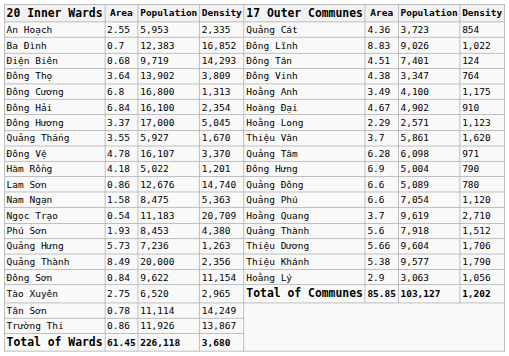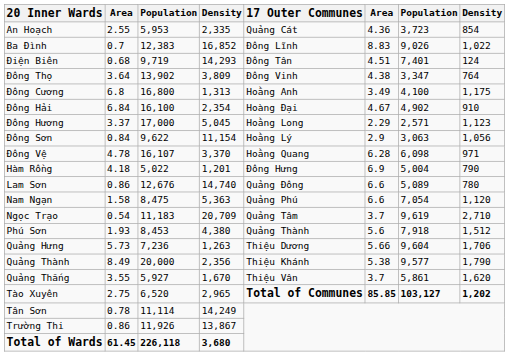 <table class="wikitable sortable">
 <tr>
 <th><big>20 Inner Wards</big></th>
 <th>Area</th>
 <th>Population</th>
 <th>Density</th>
 <th><big>17 Outer Communes</big></th>
 <th>Area</th>
 <th>Population</th>
 <th>Density</th>
 </tr>
 <tr>
 <td>An Hoạch</td>
 <td>2.55</td>
 <td>5,953</td>
 <td>2,335</td>
 <td>Quảng Cát</td>
 <td>4.36</td>
 <td>3,723</td>
 <td>854</td>
 </tr>
 <tr>
 <td>Ba Ðình</td>
 <td>0.7</td>
 <td>12,383</td>
 <td>16,852</td>
 <td>Ðông Lĩnh</td>
 <td>8.83</td>
 <td>9,026</td>
 <td>1,022</td>
 </tr>
 <tr>
 <td>Ðiện Biên</td>
 <td>0.68</td>
 <td>9,719</td>
 <td>14,293</td>
 <td>Ðông Tân</td>
 <td>4.51</td>
 <td>7,401</td>
 <td>124</td>
 </tr>
 <tr>
 <td>Ðông Thọ</td>
 <td>3.64</td>
 <td>13,902</td>
 <td>3,809</td>
 <td>Ðông Vinh</td>
 <td>4.38</td>
 <td>3,347</td>
 <td>764</td>
 </tr>
 <tr>
 <td>Ðông Cương</td>
 <td>6.8</td>
 <td>16,800</td>
 <td>1,313</td>
 <td>Hoằng Anh</td>
 <td>3.49</td>
 <td>4,100</td>
 <td>1,175</td>
 </tr>
 <tr>
 <td>Ðông Hải</td>
 <td>6.84</td>
 <td>16,100</td>
 <td>2,354</td>
 <td>Hoàng Ðại</td>
 <td>4.67</td>
 <td>4,902</td>
 <td>910</td>
 </tr>
 <tr>
 <td>Ðông Hương</td>
 <td>3.37</td>
 <td>17,000</td>
 <td>5,045</td>
 <td>Hoằng Long</td>
 <td>2.29</td>
 <td>2,571</td>
 <td>1,123</td>
 </tr>
 <tr>
-<td>Quảng Thắng</td>
-<td>3.55</td>
-<td>5,927</td>
-<td>1,670</td>
-<td>Thiệu Vân</td>
-<td>3.7</td>
-<td>5,861</td>
-<td>1,620</td>
+<td>Ðông Sơn</td>
+<td>0.84</td>
+<td>9,622</td>
+<td>11,154</td>
+<td>Hoằng Lý</td>
+<td>2.9</td>
+<td>3,063</td>
+<td>1,056</td>
 </tr>
 <tr>
 <td>Ðông Vệ</td>
 <td>4.78</td>
 <td>16,107</td>
 <td>3,370</td>
-<td>Quảng Tâm</td>
+<td>Hoằng Quang</td>
 <td>6.28</td>
 <td>6,098</td>
 <td>971</td>
 </tr>
 <tr>
 <td>Hàm Rồng</td>
 <td>4.18</td>
 <td>5,022</td>
 <td>1,201</td>
 <td>Ðông Hưng</td>
 <td>6.9</td>
 <td>5,004</td>
 <td>790</td>
 </tr>
 <tr>
 <td>Lam Sơn</td>
 <td>0.86</td>
 <td>12,676</td>
 <td>14,740</td>
 <td>Quảng Ðông</td>
 <td>6.6</td>
 <td>5,089</td>
 <td>780</td>
 </tr>
 <tr>
 <td>Nam Ngạn</td>
 <td>1.58</td>
 <td>8,475</td>
 <td>5,363</td>
 <td>Quảng Phú</td>
 <td>6.6</td>
 <td>7,054</td>
 <td>1,120</td>
 </tr>
 <tr>
 <td>Ngọc Trạo</td>
 <td>0.54</td>
 <td>11,183</td>
 <td>20,709</td>
-<td>Hoằng Quang</td>
+<td>Quảng Tâm</td>
 <td>3.7</td>
 <td>9,619</td>
 <td>2,710</td>
 </tr>
 <tr>
 <td>Phú Sơn</td>
 <td>1.93</td>
 <td>8,453</td>
 <td>4,380</td>
 <td>Quảng Thành</td>
 <td>5.6</td>
 <td>7,918</td>
 <td>1,512</td>
 </tr>
 <tr>
 <td>Quảng Hưng</td>
 <td>5.73</td>
 <td>7,236</td>
 <td>1,263</td>
 <td>Thiệu Dương</td>
 <td>5.66</td>
 <td>9,604</td>
 <td>1,706</td>
 </tr>
 <tr>
 <td>Quảng Thành</td>
 <td>8.49</td>
 <td>20,000</td>
 <td>2,356</td>
 <td>Thiệu Khánh</td>
 <td>5.38</td>
 <td>9,577</td>
 <td>1,790</td>
 </tr>
 <tr>
-<td>Ðông Sơn</td>
-<td>0.84</td>
-<td>9,622</td>
-<td>11,154</td>
-<td>Hoằng Lý</td>
-<td>2.9</td>
-<td>3,063</td>
-<td>1,056</td>
+<td>Quảng Thắng</td>
+<td>3.55</td>
+<td>5,927</td>
+<td>1,670</td>
+<td>Thiệu Vân</td>
+<td>3.7</td>
+<td>5,861</td>
+<td>1,620</td>
 </tr>
 <tr>
 <td>Tào Xuyên</td>
 <td>2.75</td>
 <td>6,520</td>
 <td>2,965</td>
 <td><strong><big>Total of Communes</big></strong></td>
 <td><strong>85.85</strong></td>
 <td><strong>103,127</strong></td>
 <td><strong>1,202</strong></td>
 </tr>
 <tr>
 <td>Tân Sơn</td>
 <td>0.78</td>
 <td>11,114</td>
 <td>14,249</td>
 </tr>
 <tr>
 <td>Trường Thi</td>
 <td>0.86</td>
 <td>11,926</td>
 <td>13,867</td>
 </tr>
 <tr>
 <td><strong><big>Total of Wards</big></strong></td>
 <td><strong>61.45</strong></td>
 <td><strong>226,118</strong></td>
 <td><strong>3,680</strong></td>
 </tr>
 </table>
